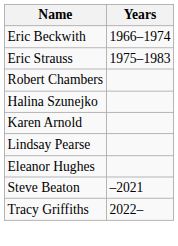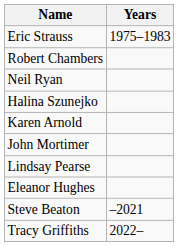 <table class="wikitable sortable">
 <tr>
 <th>Name</th>
 <th>Years</th>
-</tr>
-<tr>
-<td>Eric Beckwith</td>
-<td>1966–1974</td>
 </tr>
 <tr>
 <td>Eric Strauss</td>
 <td>1975–1983</td>
 </tr>
 <tr>
 <td>Robert Chambers</td>
 <td></td>
 </tr>
 <tr>
+<td>Neil Ryan</td>
+<td></td>
+</tr>
+<tr>
 <td>Halina Szunejko</td>
 <td></td>
 </tr>
 <tr>
 <td>Karen Arnold</td>
+<td></td>
+</tr>
+<tr>
+<td>John Mortimer</td>
 <td></td>
 </tr>
 <tr>
 <td>Lindsay Pearse</td>
 <td></td>
 </tr>
 <tr>
 <td>Eleanor Hughes</td>
 <td></td>
 </tr>
 <tr>
 <td>Steve Beaton</td>
 <td>–2021</td>
 </tr>
 <tr>
 <td>Tracy Griffiths</td>
 <td>2022–</td>
 </tr>
 </table>
